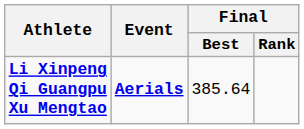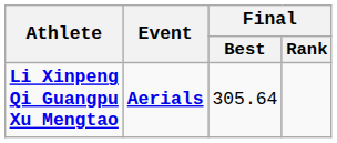 <table class=wikitable style=font-size:90%;text-align:center>
 <tr>
 <th rowspan=2>Athlete</th>
 <th rowspan=2>Event</th>
 <th colspan=2>Final</th>
 </tr>
 <tr style="font-size:95%">
 <th>Best</th>
 <th>Rank</th>
 </tr>
 <tr align=center>
 <td align=left><strong><a href='#'>Li Xinpeng</a><br><a href='#'>Qi Guangpu</a><br><a href='#'>Xu Mengtao</a></strong></td>
 <td align=left><strong><a href='#'>Aerials</a></strong></td>
-<td>385.64</td>
+<td>305.64</td>
 <td></td>
 </tr>
 </table>
